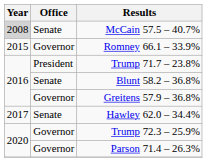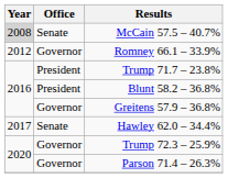 <table class=wikitable>
 <tr>
 <th width="30">Year</th>
 <th width="60">Office</th>
 <th width="180">Results</th>
 </tr>
 <tr>
 <td rowspan="1" style="background: lightgrey;">2008</td>
 <td>Senate</td>
 <td align="right" ><a href='#'>McCain</a> 57.5 – 40.7%</td>
 </tr>
 <tr>
-<td rowspan="1">2015</td>
+<td rowspan="1">2012</td>
 <td>Governor</td>
 <td align="right" ><a href='#'>Romney</a> 66.1 – 33.9%</td>
 </tr>
 <tr>
 <td rowspan="3">2016</td>
 <td>President</td>
 <td align="right" ><a href='#'>Trump</a> 71.7 – 23.8%</td>
 </tr>
 <tr>
-<td>Senate</td>
+<td>President</td>
 <td align="right" ><a href='#'>Blunt</a> 58.2 – 36.8%</td>
 </tr>
 <tr>
 <td>Governor</td>
 <td align="right" ><a href='#'>Greitens</a> 57.9 – 36.8%</td>
 </tr>
 <tr>
 <td rowspan="1">2017</td>
 <td>Senate</td>
 <td align="right" ><a href='#'>Hawley</a> 62.0 – 34.4%</td>
 </tr>
 <tr>
 <td rowspan="2">2020</td>
 <td>Governor</td>
 <td align="right" ><a href='#'>Trump</a> 72.3 – 25.9%</td>
 </tr>
 <tr>
 <td>Governor</td>
 <td align="right" ><a href='#'>Parson</a> 71.4 – 26.3%</td>
 </tr>
 <tr>
 </tr>
 </table>
